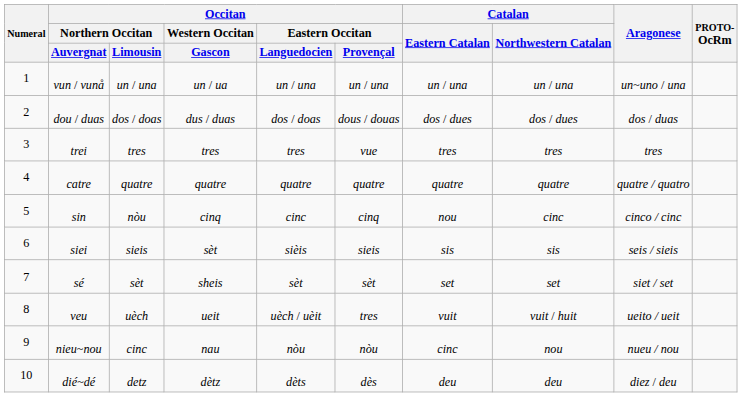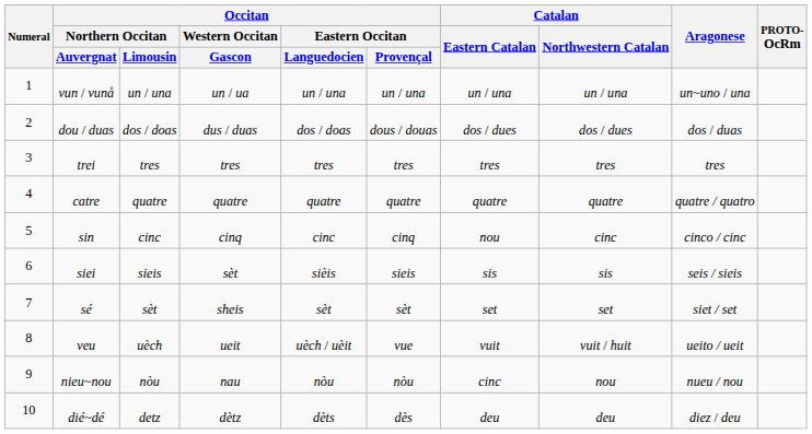 <table class="wikitable" style="text-align:center;">
 <tr>
 <th rowspan=3><small>Numeral</small></th>
 <th colspan=5><strong><a href='#'>Occitan</a></strong></th>
 <th colspan=2><strong><a href='#'>Catalan</a></strong></th>
 <th rowspan=3><strong><a href='#'>Aragonese</a></strong></th>
 <th rowspan=3><small>PROTO-</small><br>OcRm</th>
 </tr>
 <tr>
 <th colspan=2>Northern Occitan</th>
 <th colspan=1>Western Occitan</th>
 <th colspan=2>Eastern Occitan</th>
 <th rowspan=2><a href='#'>Eastern Catalan</a></th>
 <th rowspan=2><a href='#'>Northwestern Catalan</a></th>
 </tr>
 <tr>
 <th><a href='#'>Auvergnat</a></th>
 <th><a href='#'>Limousin</a></th>
 <th colspan=1><a href='#'>Gascon</a></th>
 <th><a href='#'>Languedocien</a></th>
 <th><a href='#'>Provençal</a></th>
 </tr>
 <tr>
 <td>1</td>
 <td><br><em>vun</em> / <em>vunå</em></td>
 <td><br><em>un</em> / <em>una</em></td>
 <td><br><em>un</em> / <em>ua</em></td>
 <td><br><em>un</em> / <em>una</em></td>
 <td><br><em>un</em> / <em>una</em></td>
 <td><br><em>un</em> / <em>una</em></td>
 <td><br><em>un</em> / <em>una</em></td>
 <td><br><em>un~uno</em> / <em>una</em></td>
 <td></td>
 </tr>
 <tr>
 <td>2</td>
 <td><br><em>dou</em> / <em>duas</em></td>
 <td><br><em>dos</em> / <em>doas</em></td>
 <td><br><em>dus</em> / <em>duas</em></td>
 <td><br><em>dos</em> / <em>doas</em></td>
 <td><br><em>dous</em> / <em>douas</em></td>
 <td><br><em>dos</em> / <em>dues</em></td>
 <td><br><em>dos</em> / <em>dues</em></td>
 <td><br><em>dos</em> / <em>duas</em></td>
 <td></td>
 </tr>
 <tr>
 <td>3</td>
 <td><br><em>trei</em></td>
 <td><br><em>tres</em></td>
 <td><br><em>tres</em></td>
 <td><br><em>tres</em></td>
-<td><br><em>vue</em></td>
+<td><br><em>tres</em></td>
 <td><br><em>tres</em></td>
 <td><br><em>tres</em></td>
 <td><br><em>tres</em></td>
 <td></td>
 </tr>
 <tr>
 <td>4</td>
 <td><br><em>catre</em></td>
 <td><br><em>quatre</em></td>
 <td><br><em>quatre</em></td>
 <td><br><em>quatre</em></td>
 <td><br><em>quatre</em></td>
 <td><br><em>quatre</em></td>
 <td><br><em>quatre</em></td>
 <td><br><em>quatre / quatro</em></td>
 <td></td>
 </tr>
 <tr>
 <td>5</td>
 <td><br><em>sin</em></td>
-<td><br><em>nòu</em></td>
+<td><br><em>cinc</em></td>
 <td><br><em>cinq</em></td>
 <td><br><em>cinc</em></td>
 <td><br><em>cinq</em></td>
 <td><br><em>nou</em></td>
 <td><br><em>cinc</em></td>
 <td><br><em>cinco / cinc</em></td>
 <td></td>
 </tr>
 <tr>
 <td>6</td>
 <td><br><em>siei</em></td>
 <td><br><em>sieis</em></td>
 <td><br><em>sèt</em></td>
 <td><br><em>sièis</em></td>
 <td><br><em>sieis</em></td>
 <td><br><em>sis</em></td>
 <td><br><em>sis</em></td>
 <td><br><em>seis / sieis</em></td>
 <td></td>
 </tr>
 <tr>
 <td>7</td>
 <td><br><em>sé</em></td>
 <td><br><em>sèt</em></td>
 <td><br><em>sheis</em></td>
 <td><br><em>sèt</em></td>
 <td><br><em>sèt</em></td>
 <td><br><em>set</em></td>
 <td><br><em>set</em></td>
 <td><br><em>siet / set</em></td>
 <td></td>
 </tr>
 <tr>
 <td>8</td>
 <td><br><em>veu</em></td>
 <td><br><em>uèch</em></td>
 <td><br><em>ueit</em></td>
 <td><br><em>uèch</em> / <em>uèit</em></td>
-<td><br><em>tres</em></td>
+<td><br><em>vue</em></td>
 <td><br><em>vuit</em></td>
 <td><br><em>vuit</em> / <em>huit</em></td>
 <td><br><em>ueito / ueit</em></td>
 <td></td>
 </tr>
 <tr>
 <td>9</td>
 <td><br><em>nieu</em>~<em>nou</em></td>
-<td><br><em>cinc</em></td>
+<td><br><em>nòu</em></td>
 <td><br><em>nau</em></td>
 <td><br><em>nòu</em></td>
 <td><br><em>nòu</em></td>
 <td><br><em>cinc</em></td>
 <td><br><em>nou</em></td>
 <td><br><em>nueu / nou</em></td>
 <td></td>
 </tr>
 <tr>
 <td>10</td>
 <td><br><em>dié</em>~<em>dé</em></td>
 <td><br><em>detz</em></td>
 <td><br><em>dètz</em></td>
 <td><br><em>dèts</em></td>
 <td><br><em>dès</em></td>
 <td><br><em>deu</em></td>
 <td><br><em>deu</em></td>
 <td><br><em>diez</em> / <em>deu</em></td>
 <td></td>
 </tr>
 </table>
